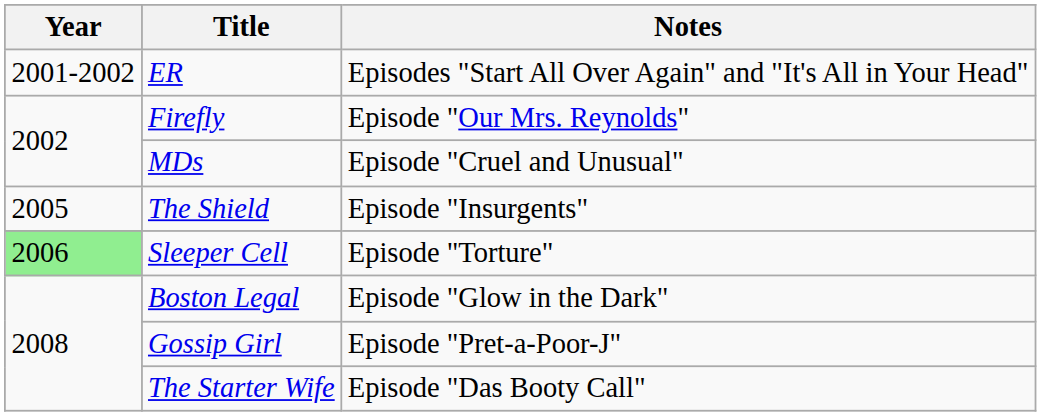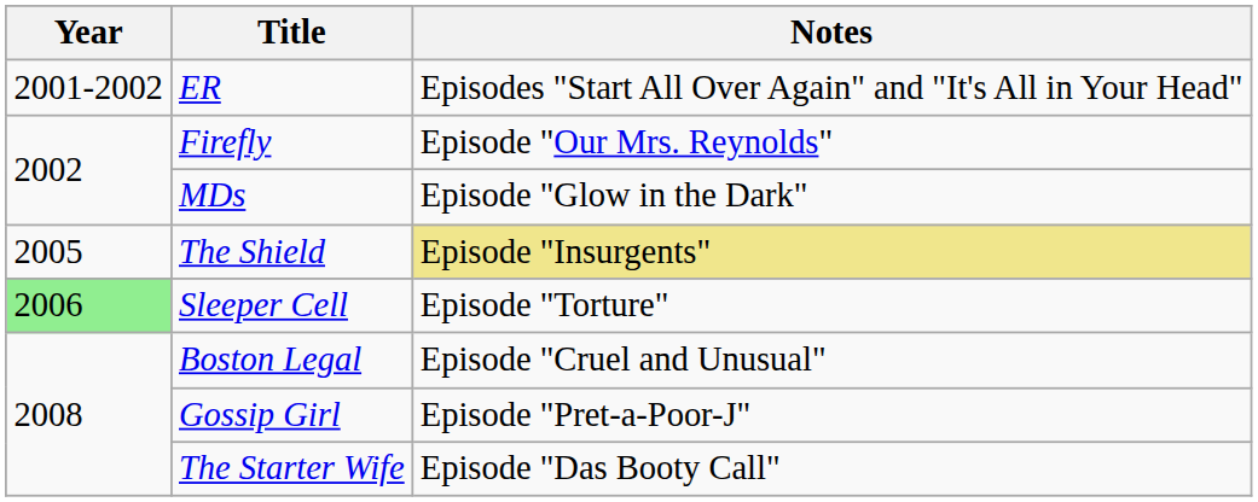 <table class="wikitable">
 <tr>
 <th>Year</th>
 <th>Title</th>
 <th>Notes</th>
 </tr>
 <tr>
 <td>2001-2002</td>
 <td><em><a href='#'>ER</a></em></td>
 <td>Episodes "Start All Over Again" and "It's All in Your Head"</td>
 </tr>
 <tr>
 <td rowspan=2>2002</td>
 <td><em><a href='#'>Firefly</a></em></td>
 <td>Episode "<a href='#'>Our Mrs. Reynolds</a>"</td>
 </tr>
 <tr>
 <td><em><a href='#'>MDs</a></em></td>
-<td>Episode "Cruel and Unusual"</td>
+<td>Episode "Glow in the Dark"</td>
 </tr>
 <tr>
 <td>2005</td>
 <td><em><a href='#'>The Shield</a></em></td>
-<td>Episode "Insurgents"</td>
+<td style="background: khaki;">Episode "Insurgents"</td>
 </tr>
 <tr>
 <td style="background: lightgreen;">2006</td>
 <td><em><a href='#'>Sleeper Cell</a></em></td>
 <td>Episode "Torture"</td>
 </tr>
 <tr>
 <td rowspan=3>2008</td>
 <td><em><a href='#'>Boston Legal</a></em></td>
-<td>Episode "Glow in the Dark"</td>
+<td>Episode "Cruel and Unusual"</td>
 </tr>
 <tr>
 <td><em><a href='#'>Gossip Girl</a></em></td>
 <td>Episode "Pret-a-Poor-J"</td>
 </tr>
 <tr>
 <td><em><a href='#'>The Starter Wife</a></em></td>
 <td>Episode "Das Booty Call"</td>
 </tr>
 </table>
